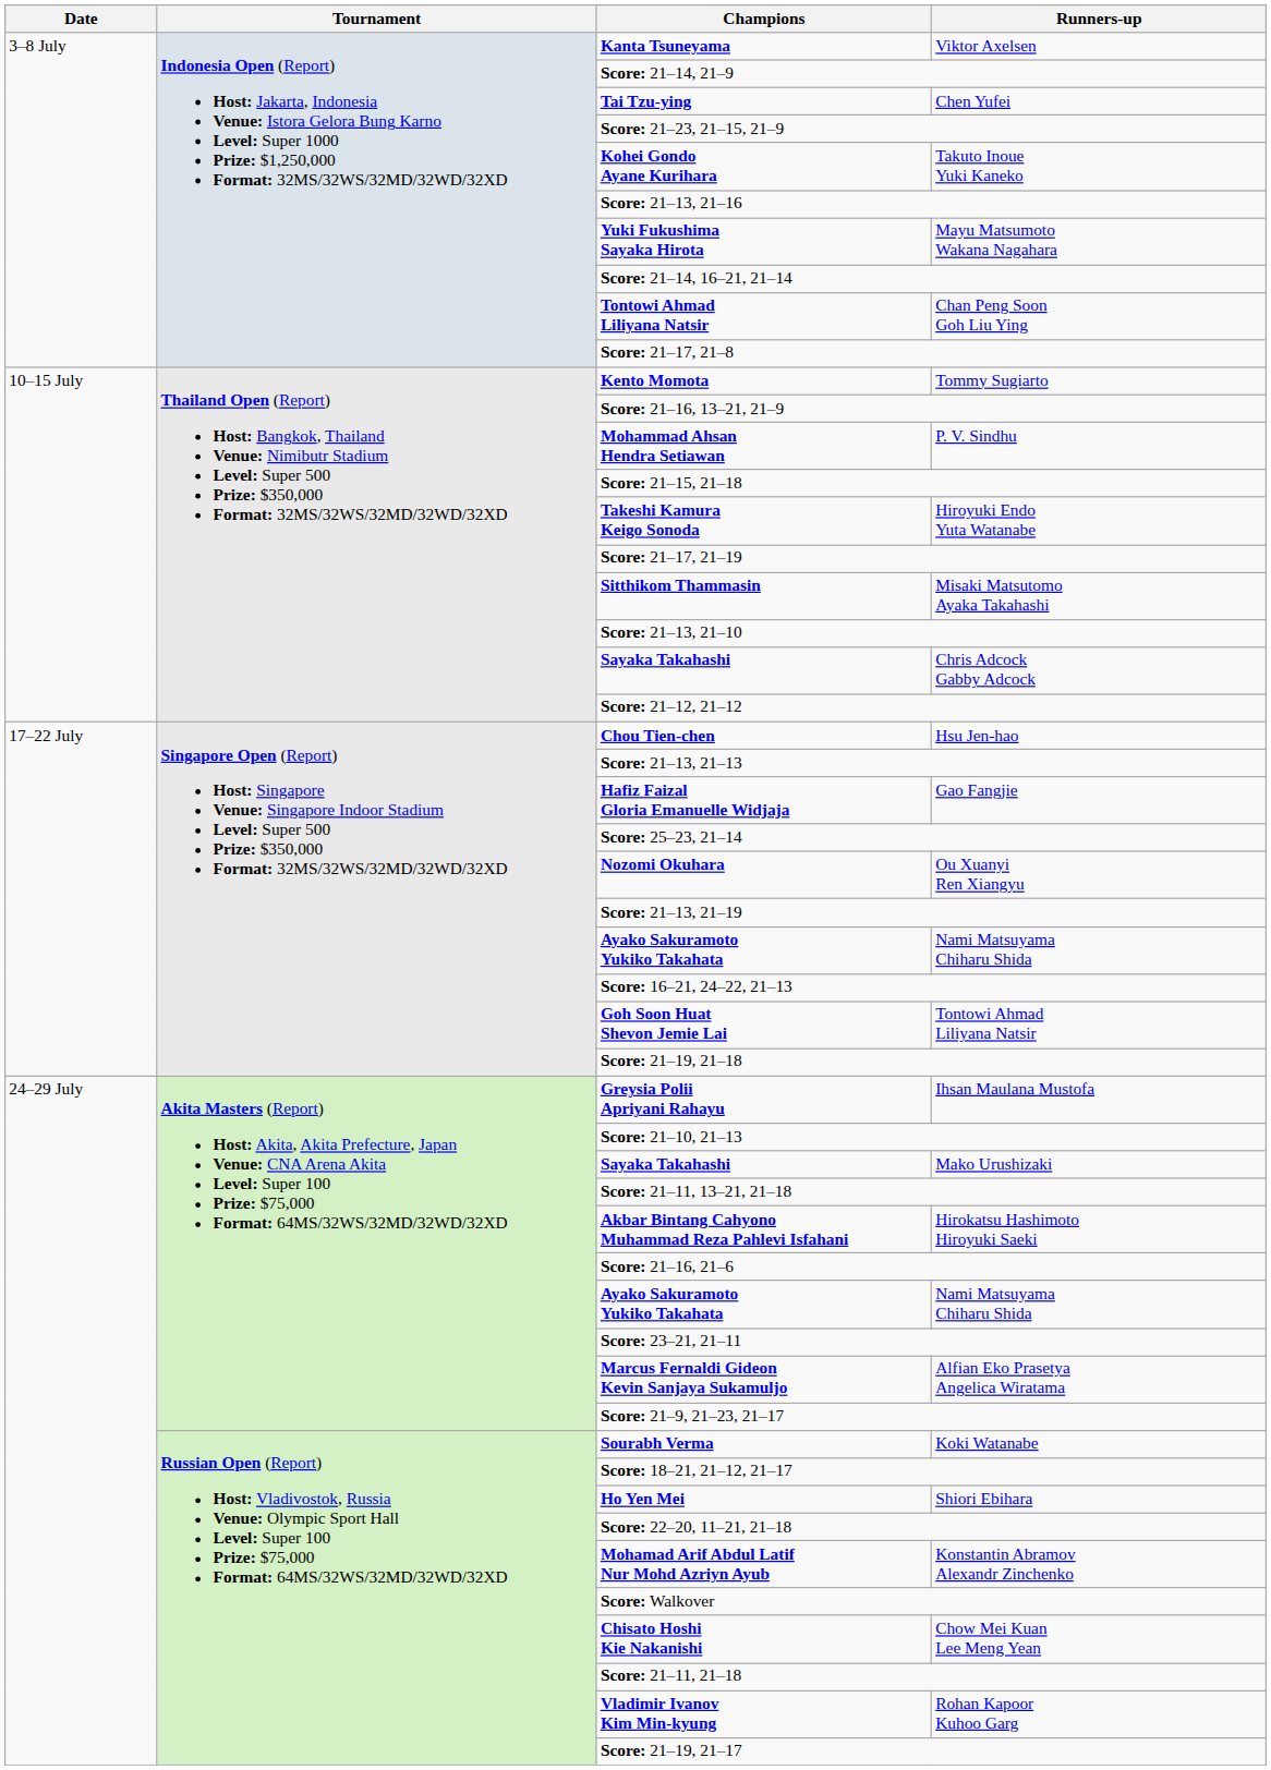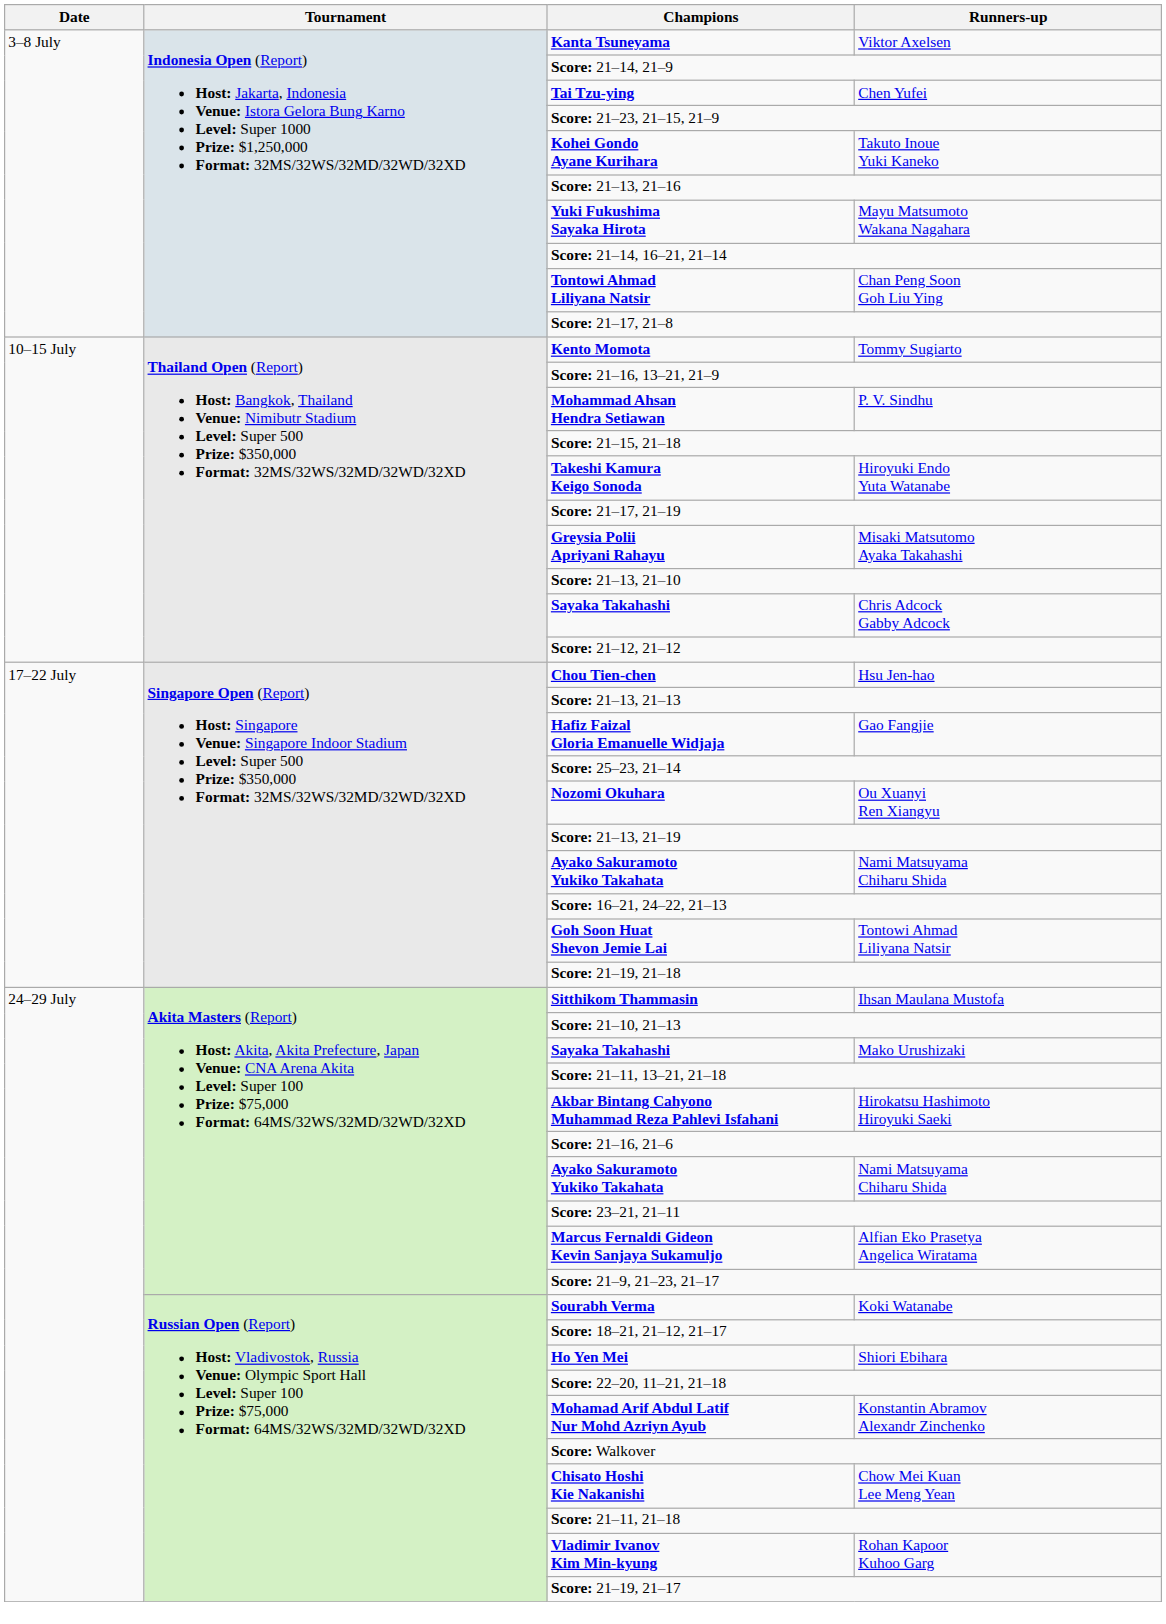 <table class=wikitable style=font-size:80%>
 <tr>
 <th width=110>Date</th>
 <th width=330>Tournament</th>
 <th width=250>Champions</th>
 <th width=250>Runners-up</th>
 </tr>
 <tr valign=top>
 <td rowspan=10>3–8 July</td>
 <td style="background:#DAE4EA;" rowspan="10"><br><strong><a href='#'>Indonesia Open</a></strong> (<a href='#'>Report</a>)<ul><li><strong>Host:</strong> <a href='#'>Jakarta</a>, <a href='#'>Indonesia</a></li><li><strong>Venue:</strong> <a href='#'>Istora Gelora Bung Karno</a></li><li><strong>Level:</strong> Super 1000</li><li><strong>Prize:</strong> $1,250,000</li><li><strong>Format:</strong> 32MS/32WS/32MD/32WD/32XD</li></ul></td>
 <td><strong> <a href='#'>Kanta Tsuneyama</a></strong></td>
 <td> <a href='#'>Viktor Axelsen</a></td>
 </tr>
 <tr>
 <td colspan=2><strong>Score:</strong> 21–14, 21–9</td>
 </tr>
 <tr valign=top>
 <td><strong> <a href='#'>Tai Tzu-ying</a></strong></td>
 <td> <a href='#'>Chen Yufei</a></td>
 </tr>
 <tr>
 <td colspan=2><strong>Score:</strong> 21–23, 21–15, 21–9</td>
 </tr>
 <tr valign=top>
 <td><strong> <a href='#'>Kohei Gondo</a><br> <a href='#'>Ayane Kurihara</a></strong></td>
 <td> <a href='#'>Takuto Inoue</a><br> <a href='#'>Yuki Kaneko</a></td>
 </tr>
 <tr>
 <td colspan=2><strong>Score:</strong> 21–13, 21–16</td>
 </tr>
 <tr valign=top>
 <td><strong> <a href='#'>Yuki Fukushima</a><br> <a href='#'>Sayaka Hirota</a></strong></td>
 <td> <a href='#'>Mayu Matsumoto</a><br> <a href='#'>Wakana Nagahara</a></td>
 </tr>
 <tr>
 <td colspan=2><strong>Score:</strong> 21–14, 16–21, 21–14</td>
 </tr>
 <tr valign=top>
 <td><strong> <a href='#'>Tontowi Ahmad</a><br> <a href='#'>Liliyana Natsir</a></strong></td>
 <td> <a href='#'>Chan Peng Soon</a><br> <a href='#'>Goh Liu Ying</a></td>
 </tr>
 <tr>
 <td colspan=2><strong>Score:</strong> 21–17, 21–8</td>
 </tr>
 <tr valign=top>
 <td rowspan=10>10–15 July</td>
 <td style="background:#E9E9E9;" rowspan="10"><br><strong><a href='#'>Thailand Open</a></strong> (<a href='#'>Report</a>)<ul><li><strong>Host:</strong> <a href='#'>Bangkok</a>, <a href='#'>Thailand</a></li><li><strong>Venue:</strong> <a href='#'>Nimibutr Stadium</a></li><li><strong>Level:</strong> Super 500</li><li><strong>Prize:</strong> $350,000</li><li><strong>Format:</strong> 32MS/32WS/32MD/32WD/32XD</li></ul></td>
 <td><strong> <a href='#'>Kento Momota</a></strong></td>
 <td> <a href='#'>Tommy Sugiarto</a></td>
 </tr>
 <tr>
 <td colspan=2><strong>Score:</strong> 21–16, 13–21, 21–9</td>
 </tr>
 <tr valign=top>
 <td><strong> <a href='#'>Mohammad Ahsan</a><br> <a href='#'>Hendra Setiawan</a></strong></td>
 <td> <a href='#'>P. V. Sindhu</a></td>
 </tr>
 <tr>
 <td colspan=2><strong>Score:</strong> 21–15, 21–18</td>
 </tr>
 <tr valign=top>
 <td><strong> <a href='#'>Takeshi Kamura</a><br> <a href='#'>Keigo Sonoda</a></strong></td>
 <td> <a href='#'>Hiroyuki Endo</a><br> <a href='#'>Yuta Watanabe</a></td>
 </tr>
 <tr>
 <td colspan=2><strong>Score:</strong> 21–17, 21–19</td>
 </tr>
 <tr valign=top>
-<td><strong> <a href='#'>Sitthikom Thammasin</a></strong></td>
+<td><strong> <a href='#'>Greysia Polii</a><br> <a href='#'>Apriyani Rahayu</a></strong></td>
 <td> <a href='#'>Misaki Matsutomo</a><br> <a href='#'>Ayaka Takahashi</a></td>
 </tr>
 <tr>
 <td colspan=2><strong>Score:</strong> 21–13, 21–10</td>
 </tr>
 <tr valign=top>
 <td><strong> <a href='#'>Sayaka Takahashi</a></strong></td>
 <td> <a href='#'>Chris Adcock</a><br> <a href='#'>Gabby Adcock</a></td>
 </tr>
 <tr>
 <td colspan=2><strong>Score:</strong> 21–12, 21–12</td>
 </tr>
 <tr valign=top>
 <td rowspan=10>17–22 July</td>
 <td style="background:#E9E9E9;" rowspan="10"><br><strong><a href='#'>Singapore Open</a></strong> (<a href='#'>Report</a>)<ul><li><strong>Host:</strong> <a href='#'>Singapore</a></li><li><strong>Venue:</strong> <a href='#'>Singapore Indoor Stadium</a></li><li><strong>Level:</strong> Super 500</li><li><strong>Prize:</strong> $350,000</li><li><strong>Format:</strong> 32MS/32WS/32MD/32WD/32XD</li></ul></td>
 <td><strong> <a href='#'>Chou Tien-chen</a></strong></td>
 <td> <a href='#'>Hsu Jen-hao</a></td>
 </tr>
 <tr>
 <td colspan=2><strong>Score:</strong> 21–13, 21–13</td>
 </tr>
 <tr valign=top>
 <td><strong> <a href='#'>Hafiz Faizal</a><br> <a href='#'>Gloria Emanuelle Widjaja</a></strong></td>
 <td> <a href='#'>Gao Fangjie</a></td>
 </tr>
 <tr>
 <td colspan=2><strong>Score:</strong> 25–23, 21–14</td>
 </tr>
 <tr valign=top>
 <td><strong> <a href='#'>Nozomi Okuhara</a></strong></td>
 <td> <a href='#'>Ou Xuanyi</a><br> <a href='#'>Ren Xiangyu</a></td>
 </tr>
 <tr>
 <td colspan=2><strong>Score:</strong> 21–13, 21–19</td>
 </tr>
 <tr valign=top>
 <td><strong> <a href='#'>Ayako Sakuramoto</a><br> <a href='#'>Yukiko Takahata</a></strong></td>
 <td> <a href='#'>Nami Matsuyama</a><br> <a href='#'>Chiharu Shida</a></td>
 </tr>
 <tr>
 <td colspan=2><strong>Score:</strong> 16–21, 24–22, 21–13</td>
 </tr>
 <tr valign=top>
 <td><strong> <a href='#'>Goh Soon Huat</a><br> <a href='#'>Shevon Jemie Lai</a></strong></td>
 <td> <a href='#'>Tontowi Ahmad</a><br> <a href='#'>Liliyana Natsir</a></td>
 </tr>
 <tr>
 <td colspan=2><strong>Score:</strong> 21–19, 21–18</td>
 </tr>
 <tr valign=top>
 <td rowspan=20>24–29 July</td>
 <td style="background:#D4F1C5;" rowspan="10"><br><strong><a href='#'>Akita Masters</a></strong> (<a href='#'>Report</a>)<ul><li><strong>Host:</strong> <a href='#'>Akita</a>, <a href='#'>Akita Prefecture</a>, <a href='#'>Japan</a></li><li><strong>Venue:</strong> <a href='#'>CNA Arena Akita</a></li><li><strong>Level:</strong> Super 100</li><li><strong>Prize:</strong> $75,000</li><li><strong>Format:</strong> 64MS/32WS/32MD/32WD/32XD</li></ul></td>
-<td><strong> <a href='#'>Greysia Polii</a><br> <a href='#'>Apriyani Rahayu</a></strong></td>
+<td><strong> <a href='#'>Sitthikom Thammasin</a></strong></td>
 <td> <a href='#'>Ihsan Maulana Mustofa</a></td>
 </tr>
 <tr>
 <td colspan=2><strong>Score:</strong> 21–10, 21–13</td>
 </tr>
 <tr valign=top>
 <td><strong> <a href='#'>Sayaka Takahashi</a></strong></td>
 <td> <a href='#'>Mako Urushizaki</a></td>
 </tr>
 <tr>
 <td colspan=2><strong>Score:</strong> 21–11, 13–21, 21–18</td>
 </tr>
 <tr valign=top>
 <td><strong> <a href='#'>Akbar Bintang Cahyono</a><br> <a href='#'>Muhammad Reza Pahlevi Isfahani</a></strong></td>
 <td> <a href='#'>Hirokatsu Hashimoto</a><br> <a href='#'>Hiroyuki Saeki</a></td>
 </tr>
 <tr>
 <td colspan=2><strong>Score:</strong> 21–16, 21–6</td>
 </tr>
 <tr valign=top>
 <td><strong> <a href='#'>Ayako Sakuramoto</a><br> <a href='#'>Yukiko Takahata</a></strong></td>
 <td> <a href='#'>Nami Matsuyama</a><br> <a href='#'>Chiharu Shida</a></td>
 </tr>
 <tr>
 <td colspan=2><strong>Score:</strong> 23–21, 21–11</td>
 </tr>
 <tr valign=top>
 <td><strong> <a href='#'>Marcus Fernaldi Gideon</a><br> <a href='#'>Kevin Sanjaya Sukamuljo</a></strong></td>
 <td> <a href='#'>Alfian Eko Prasetya</a><br> <a href='#'>Angelica Wiratama</a></td>
 </tr>
 <tr>
 <td colspan=2><strong>Score:</strong> 21–9, 21–23, 21–17</td>
 </tr>
 <tr valign=top>
 <td style="background:#D4F1C5;" rowspan="10"><br><strong><a href='#'>Russian Open</a></strong> (<a href='#'>Report</a>)<ul><li><strong>Host:</strong> <a href='#'>Vladivostok</a>, <a href='#'>Russia</a></li><li><strong>Venue:</strong> Olympic Sport Hall</li><li><strong>Level:</strong> Super 100</li><li><strong>Prize:</strong> $75,000</li><li><strong>Format:</strong> 64MS/32WS/32MD/32WD/32XD</li></ul></td>
 <td><strong> <a href='#'>Sourabh Verma</a></strong></td>
 <td> <a href='#'>Koki Watanabe</a></td>
 </tr>
 <tr>
 <td colspan=2><strong>Score:</strong> 18–21, 21–12, 21–17</td>
 </tr>
 <tr valign=top>
 <td><strong> <a href='#'>Ho Yen Mei</a></strong></td>
 <td> <a href='#'>Shiori Ebihara</a></td>
 </tr>
 <tr>
 <td colspan=2><strong>Score:</strong> 22–20, 11–21, 21–18</td>
 </tr>
 <tr valign=top>
 <td><strong> <a href='#'>Mohamad Arif Abdul Latif</a><br> <a href='#'>Nur Mohd Azriyn Ayub</a></strong></td>
 <td> <a href='#'>Konstantin Abramov</a><br> <a href='#'>Alexandr Zinchenko</a></td>
 </tr>
 <tr>
 <td colspan=2><strong>Score:</strong> Walkover</td>
 </tr>
 <tr valign=top>
 <td><strong> <a href='#'>Chisato Hoshi</a><br> <a href='#'>Kie Nakanishi</a></strong></td>
 <td> <a href='#'>Chow Mei Kuan</a><br> <a href='#'>Lee Meng Yean</a></td>
 </tr>
 <tr>
 <td colspan=2><strong>Score:</strong> 21–11, 21–18</td>
 </tr>
 <tr valign=top>
 <td><strong> <a href='#'>Vladimir Ivanov</a><br> <a href='#'>Kim Min-kyung</a></strong></td>
 <td> <a href='#'>Rohan Kapoor</a><br> <a href='#'>Kuhoo Garg</a></td>
 </tr>
 <tr>
 <td colspan=2><strong>Score:</strong> 21–19, 21–17</td>
 </tr>
 </table>
